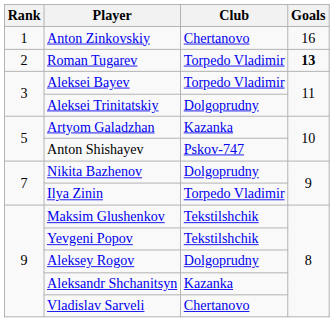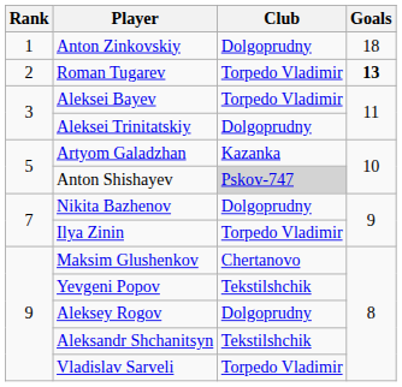 <table class="wikitable" style="text-align:center">
 <tr>
 <th>Rank</th>
 <th>Player</th>
 <th>Club</th>
 <th>Goals</th>
 </tr>
 <tr>
 <td rowspan=1>1</td>
 <td align="left"> <a href='#'>Anton Zinkovskiy</a></td>
-<td align="left"><a href='#'>Chertanovo</a></td>
-<td rowspan=1>16</td>
+<td align="left"><a href='#'>Dolgoprudny</a></td>
+<td rowspan=1>18</td>
 </tr>
 <tr>
 <td rowspan=1>2</td>
 <td align="left"> <a href='#'>Roman Tugarev</a></td>
 <td align="left"><a href='#'>Torpedo Vladimir</a></td>
 <td rowspan=1><strong>13</strong></td>
 </tr>
 <tr>
 <td rowspan=2>3</td>
 <td align="left"> <a href='#'>Aleksei Bayev</a></td>
 <td align="left"><a href='#'>Torpedo Vladimir</a></td>
 <td rowspan=2>11</td>
 </tr>
 <tr>
 <td align="left"> <a href='#'>Aleksei Trinitatskiy</a></td>
 <td align="left"><a href='#'>Dolgoprudny</a></td>
 </tr>
 <tr>
 <td rowspan=2>5</td>
 <td align="left"> <a href='#'>Artyom Galadzhan</a></td>
 <td align="left"><a href='#'>Kazanka</a></td>
 <td rowspan=2>10</td>
 </tr>
 <tr>
 <td align="left"> Anton Shishayev</td>
-<td align="left"><a href='#'>Pskov-747</a></td>
+<td align="left" style="background: lightgrey;"><a href='#'>Pskov-747</a></td>
 </tr>
 <tr>
 <td rowspan=2>7</td>
 <td align="left"> <a href='#'>Nikita Bazhenov</a></td>
 <td align="left"><a href='#'>Dolgoprudny</a></td>
 <td rowspan=2>9</td>
 </tr>
 <tr>
 <td align="left"> <a href='#'>Ilya Zinin</a></td>
 <td align="left"><a href='#'>Torpedo Vladimir</a></td>
 </tr>
 <tr>
 <td rowspan=5>9</td>
 <td align="left"> <a href='#'>Maksim Glushenkov</a></td>
-<td align="left"><a href='#'>Tekstilshchik</a></td>
+<td align="left"><a href='#'>Chertanovo</a></td>
 <td rowspan=5>8</td>
 </tr>
 <tr>
 <td align="left"> <a href='#'>Yevgeni Popov</a></td>
 <td align="left"><a href='#'>Tekstilshchik</a></td>
 </tr>
 <tr>
 <td align="left"> <a href='#'>Aleksey Rogov</a></td>
 <td align="left"><a href='#'>Dolgoprudny</a></td>
 </tr>
 <tr>
 <td align="left"> <a href='#'>Aleksandr Shchanitsyn</a></td>
-<td align="left"><a href='#'>Kazanka</a></td>
+<td align="left"><a href='#'>Tekstilshchik</a></td>
 </tr>
 <tr>
 <td align="left"> <a href='#'>Vladislav Sarveli</a></td>
-<td align="left"><a href='#'>Chertanovo</a></td>
+<td align="left"><a href='#'>Torpedo Vladimir</a></td>
 </tr>
 </table>
